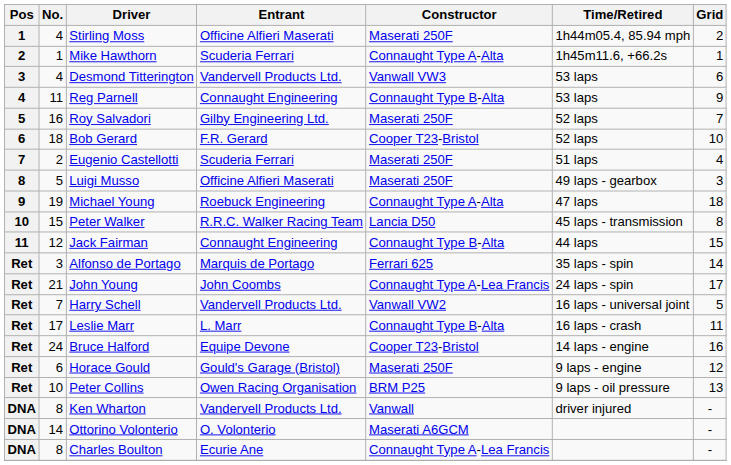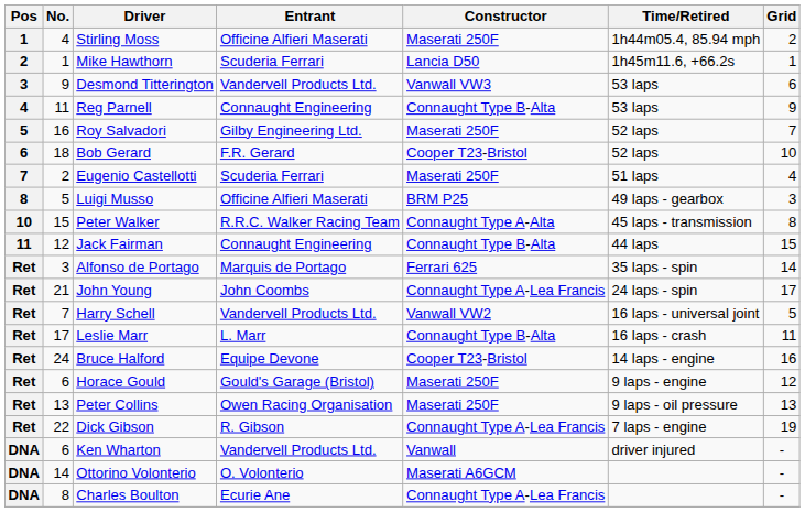 <table class="wikitable" style="font-size: 90%;">
 <tr>
 <th>Pos</th>
 <th>No.</th>
 <th>Driver</th>
 <th>Entrant</th>
 <th>Constructor</th>
 <th>Time/Retired</th>
 <th>Grid</th>
 </tr>
 <tr>
 <th>1</th>
 <td style="text-align:right">4</td>
 <td> <a href='#'>Stirling Moss</a></td>
 <td><a href='#'>Officine Alfieri Maserati</a></td>
 <td><a href='#'>Maserati 250F</a></td>
 <td>1h44m05.4, 85.94 mph</td>
 <td style="text-align:right">2</td>
 </tr>
 <tr>
 <th>2</th>
 <td style="text-align:right">1</td>
 <td> <a href='#'>Mike Hawthorn</a></td>
 <td><a href='#'>Scuderia Ferrari</a></td>
-<td><a href='#'>Connaught Type A</a>-<a href='#'>Alta</a></td>
+<td><a href='#'>Lancia D50</a></td>
 <td>1h45m11.6, +66.2s</td>
 <td style="text-align:right">1</td>
 </tr>
 <tr>
 <th>3</th>
-<td style="text-align:right">4</td>
+<td style="text-align:right">9</td>
 <td> <a href='#'>Desmond Titterington</a></td>
 <td><a href='#'>Vandervell Products Ltd.</a></td>
 <td><a href='#'>Vanwall VW3</a></td>
 <td>53 laps</td>
 <td style="text-align:right">6</td>
 </tr>
 <tr>
 <th>4</th>
 <td style="text-align:right">11</td>
 <td> <a href='#'>Reg Parnell</a></td>
 <td><a href='#'>Connaught Engineering</a></td>
 <td><a href='#'>Connaught Type B</a>-<a href='#'>Alta</a></td>
 <td>53 laps</td>
 <td style="text-align:right">9</td>
 </tr>
 <tr>
 <th>5</th>
 <td style="text-align:right">16</td>
 <td> <a href='#'>Roy Salvadori</a></td>
 <td><a href='#'>Gilby Engineering Ltd.</a></td>
 <td><a href='#'>Maserati 250F</a></td>
 <td>52 laps</td>
 <td style="text-align:right">7</td>
 </tr>
 <tr>
 <th>6</th>
 <td style="text-align:right">18</td>
 <td> <a href='#'>Bob Gerard</a></td>
 <td><a href='#'>F.R. Gerard</a></td>
 <td><a href='#'>Cooper T23</a>-<a href='#'>Bristol</a></td>
 <td>52 laps</td>
 <td style="text-align:right">10</td>
 </tr>
 <tr>
 <th>7</th>
 <td style="text-align:right">2</td>
 <td> <a href='#'>Eugenio Castellotti</a></td>
 <td><a href='#'>Scuderia Ferrari</a></td>
 <td><a href='#'>Maserati 250F</a></td>
 <td>51 laps</td>
 <td style="text-align:right">4</td>
 </tr>
 <tr>
 <th>8</th>
 <td style="text-align:right">5</td>
 <td> <a href='#'>Luigi Musso</a></td>
 <td><a href='#'>Officine Alfieri Maserati</a></td>
-<td><a href='#'>Maserati 250F</a></td>
+<td><a href='#'>BRM P25</a></td>
 <td>49 laps - gearbox</td>
 <td style="text-align:right">3</td>
-</tr>
-<tr>
-<th>9</th>
-<td style="text-align:right">19</td>
-<td> <a href='#'>Michael Young</a></td>
-<td><a href='#'>Roebuck Engineering</a></td>
-<td><a href='#'>Connaught Type A</a>-<a href='#'>Alta</a></td>
-<td>47 laps</td>
-<td style="text-align:right">18</td>
 </tr>
 <tr>
 <th>10</th>
 <td style="text-align:right">15</td>
 <td> <a href='#'>Peter Walker</a></td>
 <td><a href='#'>R.R.C. Walker Racing Team</a></td>
-<td><a href='#'>Lancia D50</a></td>
+<td><a href='#'>Connaught Type A</a>-<a href='#'>Alta</a></td>
 <td>45 laps - transmission</td>
 <td style="text-align:right">8</td>
 </tr>
 <tr>
 <th>11</th>
 <td style="text-align:right">12</td>
 <td> <a href='#'>Jack Fairman</a></td>
 <td><a href='#'>Connaught Engineering</a></td>
 <td><a href='#'>Connaught Type B</a>-<a href='#'>Alta</a></td>
 <td>44 laps</td>
 <td style="text-align:right">15</td>
 </tr>
 <tr>
 <th>Ret</th>
 <td style="text-align:right">3</td>
 <td> <a href='#'>Alfonso de Portago</a></td>
 <td><a href='#'>Marquis de Portago</a></td>
 <td><a href='#'>Ferrari 625</a></td>
 <td>35 laps - spin</td>
 <td style="text-align:right">14</td>
 </tr>
 <tr>
 <th>Ret</th>
 <td style="text-align:right">21</td>
 <td> <a href='#'>John Young</a></td>
 <td><a href='#'>John Coombs</a></td>
 <td><a href='#'>Connaught Type A</a>-<a href='#'>Lea Francis</a></td>
 <td>24 laps - spin</td>
 <td style="text-align:right">17</td>
 </tr>
 <tr>
 <th>Ret</th>
 <td style="text-align:right">7</td>
 <td> <a href='#'>Harry Schell</a></td>
 <td><a href='#'>Vandervell Products Ltd.</a></td>
 <td><a href='#'>Vanwall VW2</a></td>
 <td>16 laps - universal joint</td>
 <td style="text-align:right">5</td>
 </tr>
 <tr>
 <th>Ret</th>
 <td style="text-align:right">17</td>
 <td> <a href='#'>Leslie Marr</a></td>
 <td><a href='#'>L. Marr</a></td>
 <td><a href='#'>Connaught Type B</a>-<a href='#'>Alta</a></td>
 <td>16 laps - crash</td>
 <td style="text-align:right">11</td>
 </tr>
 <tr>
 <th>Ret</th>
 <td style="text-align:right">24</td>
 <td> <a href='#'>Bruce Halford</a></td>
 <td><a href='#'>Equipe Devone</a></td>
 <td><a href='#'>Cooper T23</a>-<a href='#'>Bristol</a></td>
 <td>14 laps - engine</td>
 <td style="text-align:right">16</td>
 </tr>
 <tr>
 <th>Ret</th>
 <td style="text-align:right">6</td>
 <td> <a href='#'>Horace Gould</a></td>
 <td><a href='#'>Gould's Garage (Bristol)</a></td>
 <td><a href='#'>Maserati 250F</a></td>
 <td>9 laps - engine</td>
 <td style="text-align:right">12</td>
 </tr>
 <tr>
 <th>Ret</th>
-<td style="text-align:right">10</td>
+<td style="text-align:right">13</td>
 <td> <a href='#'>Peter Collins</a></td>
 <td><a href='#'>Owen Racing Organisation</a></td>
-<td><a href='#'>BRM P25</a></td>
+<td><a href='#'>Maserati 250F</a></td>
 <td>9 laps - oil pressure</td>
 <td style="text-align:right">13</td>
 </tr>
 <tr>
+<th>Ret</th>
+<td style="text-align:right">22</td>
+<td> <a href='#'>Dick Gibson</a></td>
+<td><a href='#'>R. Gibson</a></td>
+<td><a href='#'>Connaught Type A</a>-<a href='#'>Lea Francis</a></td>
+<td>7 laps - engine</td>
+<td style="text-align:right">19</td>
+</tr>
+<tr>
 <th>DNA</th>
-<td style="text-align:right">8</td>
+<td style="text-align:right">6</td>
 <td> <a href='#'>Ken Wharton</a></td>
 <td><a href='#'>Vandervell Products Ltd.</a></td>
 <td><a href='#'>Vanwall</a></td>
 <td>driver injured</td>
 <td style="text-align:center">-</td>
 </tr>
 <tr>
 <th>DNA</th>
 <td style="text-align:right">14</td>
 <td> <a href='#'>Ottorino Volonterio</a></td>
 <td><a href='#'>O. Volonterio</a></td>
 <td><a href='#'>Maserati A6GCM</a></td>
 <td></td>
 <td style="text-align:center">-</td>
 </tr>
 <tr>
 <th>DNA</th>
 <td style="text-align:right">8</td>
 <td> <a href='#'>Charles Boulton</a></td>
 <td><a href='#'>Ecurie Ane</a></td>
 <td><a href='#'>Connaught Type A</a>-<a href='#'>Lea Francis</a></td>
 <td></td>
 <td style="text-align:center">-</td>
 </tr>
 <tr>
 </tr>
 </table>
